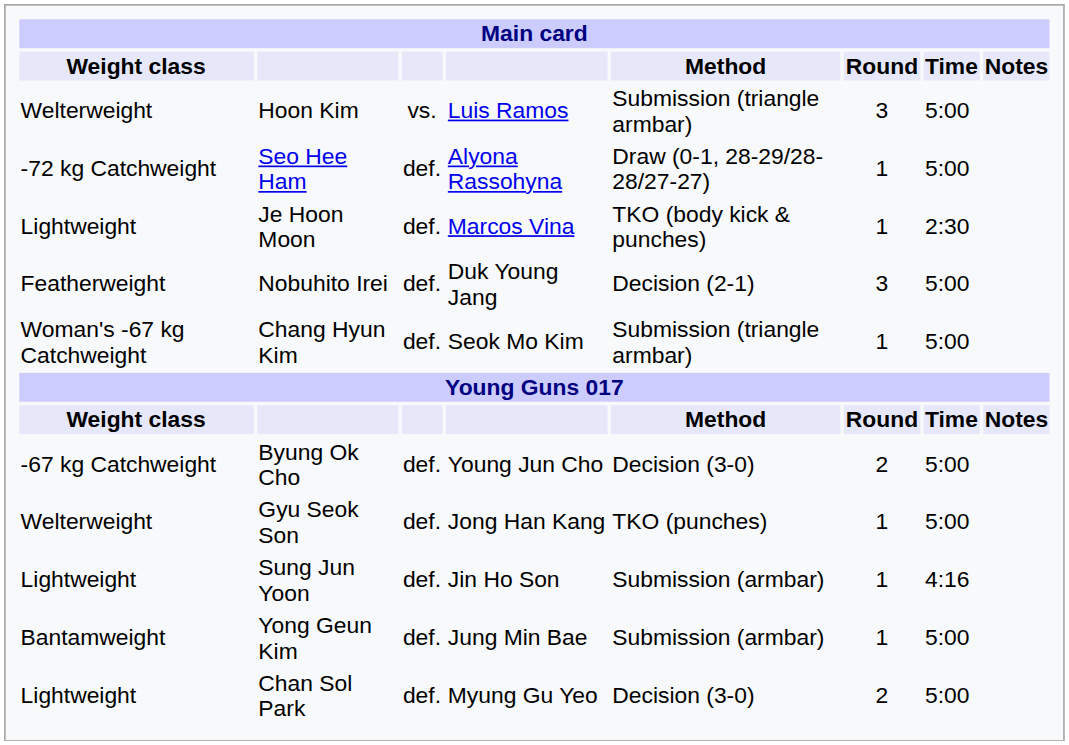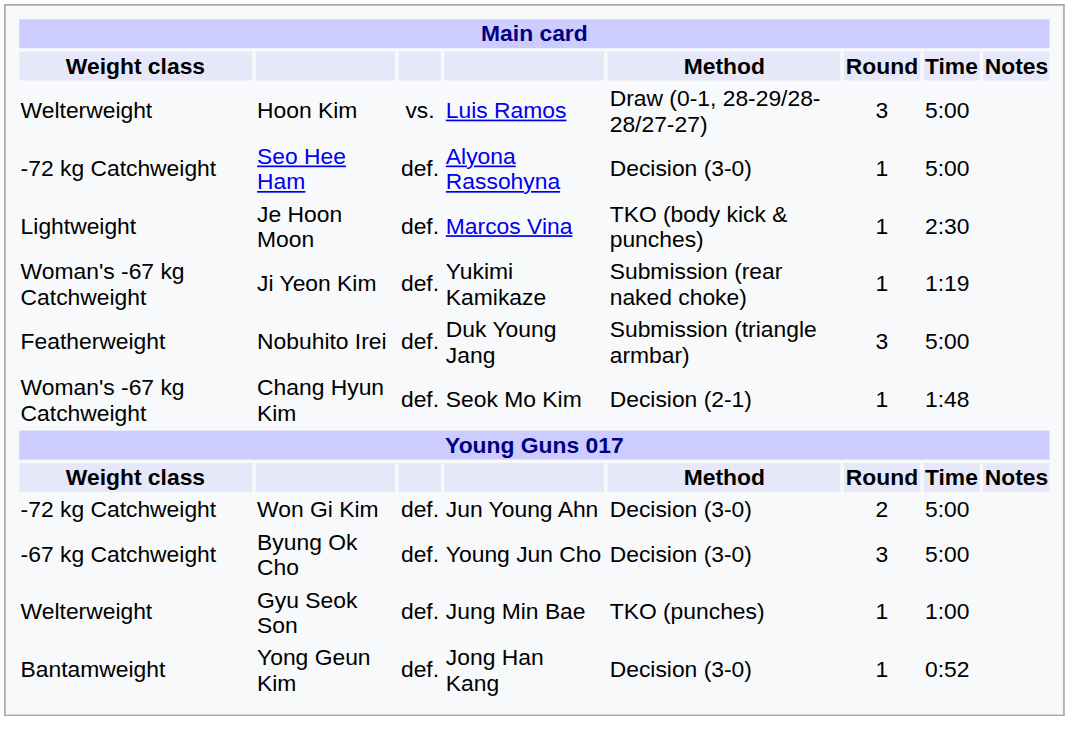 <table style="font-size: 84%; border: 1px solid darkgray; padding: 0.43em; background-color: #F8F9FA;">
 <tr>
 <th colspan="8" style="background-color: #ccf; color: #000080; text-align: center;">Main card</th>
 </tr>
 <tr>
 <th colspan="1" style="background-color: #E6E8FA; color: #000000; text-align: center;">Weight class</th>
 <th colspan="1" style="background-color: #E6E8FA; color: #000000; text-align: center;"></th>
 <th colspan="1" style="background-color: #E6E8FA; color: #000000; text-align: center;"></th>
 <th colspan="1" style="background-color: #E6E8FA; color: #000000; text-align: center;"></th>
 <th colspan="1" style="background-color: #E6E8FA; color: #000000; text-align: center;">Method</th>
 <th colspan="1" style="background-color: #E6E8FA; color: #000000; text-align: center;">Round</th>
 <th colspan="1" style="background-color: #E6E8FA; color: #000000; text-align: center;">Time</th>
 <th colspan="1" style="background-color: #E6E8FA; color: #000000; text-align: center;">Notes</th>
 </tr>
 <tr>
 <td>Welterweight</td>
 <td> Hoon Kim</td>
 <td align="center">vs.</td>
 <td> <a href='#'>Luis Ramos</a></td>
-<td>Submission (triangle armbar)</td>
+<td>Draw (0-1, 28-29/28-28/27-27)</td>
 <td align="center">3</td>
 <td>5:00</td>
 <td></td>
 </tr>
 <tr>
 <td>-72 kg Catchweight</td>
 <td> <a href='#'>Seo Hee Ham</a></td>
 <td>def.</td>
 <td> <a href='#'>Alyona Rassohyna</a></td>
-<td>Draw (0-1, 28-29/28-28/27-27)</td>
+<td>Decision (3-0)</td>
 <td align="center">1</td>
 <td>5:00</td>
 <td></td>
 </tr>
 <tr>
 <td>Lightweight</td>
 <td> Je Hoon Moon</td>
 <td>def.</td>
 <td> <a href='#'>Marcos Vina</a></td>
 <td>TKO (body kick & punches)</td>
 <td align="center">1</td>
 <td>2:30</td>
 <td></td>
 </tr>
 <tr>
+<td>Woman's -67 kg Catchweight</td>
+<td> Ji Yeon Kim</td>
+<td>def.</td>
+<td> Yukimi Kamikaze</td>
+<td>Submission (rear naked choke)</td>
+<td align="center">1</td>
+<td>1:19</td>
+<td></td>
+</tr>
+<tr>
 <td>Featherweight</td>
 <td> Nobuhito Irei</td>
 <td>def.</td>
 <td> Duk Young Jang</td>
-<td>Decision (2-1)</td>
+<td>Submission (triangle armbar)</td>
 <td align="center">3</td>
 <td>5:00</td>
 <td></td>
 </tr>
 <tr>
 <td>Woman's -67 kg Catchweight</td>
 <td> Chang Hyun Kim</td>
 <td>def.</td>
 <td> Seok Mo Kim</td>
-<td>Submission (triangle armbar)</td>
+<td>Decision (2-1)</td>
 <td align="center">1</td>
-<td>5:00</td>
+<td>1:48</td>
 <td></td>
 </tr>
 <tr>
 <th colspan="8" style="background-color: #ccf; color: #000080; text-align: center;">Young Guns 017</th>
 </tr>
 <tr>
 <th colspan="1" style="background-color: #E6E8FA; color: #000000; text-align: center;">Weight class</th>
 <th colspan="1" style="background-color: #E6E8FA; color: #000000; text-align: center;"></th>
 <th colspan="1" style="background-color: #E6E8FA; color: #000000; text-align: center;"></th>
 <th colspan="1" style="background-color: #E6E8FA; color: #000000; text-align: center;"></th>
 <th colspan="1" style="background-color: #E6E8FA; color: #000000; text-align: center;">Method</th>
 <th colspan="1" style="background-color: #E6E8FA; color: #000000; text-align: center;">Round</th>
 <th colspan="1" style="background-color: #E6E8FA; color: #000000; text-align: center;">Time</th>
 <th colspan="1" style="background-color: #E6E8FA; color: #000000; text-align: center;">Notes</th>
 </tr>
 <tr>
+<td>-72 kg Catchweight</td>
+<td> Won Gi Kim</td>
+<td>def.</td>
+<td> Jun Young Ahn</td>
+<td>Decision (3-0)</td>
+<td align="center">2</td>
+<td>5:00</td>
+<td></td>
+</tr>
+<tr>
 <td>-67 kg Catchweight</td>
 <td> Byung Ok Cho</td>
 <td>def.</td>
 <td> Young Jun Cho</td>
 <td>Decision (3-0)</td>
-<td align="center">2</td>
+<td align="center">3</td>
 <td>5:00</td>
 <td></td>
 </tr>
 <tr>
 <td>Welterweight</td>
 <td> Gyu Seok Son</td>
 <td>def.</td>
-<td> Jong Han Kang</td>
+<td> Jung Min Bae</td>
 <td>TKO (punches)</td>
 <td align="center">1</td>
-<td>5:00</td>
-<td></td>
-</tr>
-<tr>
-<td>Lightweight</td>
-<td> Sung Jun Yoon</td>
-<td>def.</td>
-<td> Jin Ho Son</td>
-<td>Submission (armbar)</td>
-<td align="center">1</td>
-<td>4:16</td>
+<td>1:00</td>
 <td></td>
 </tr>
 <tr>
 <td>Bantamweight</td>
 <td> Yong Geun Kim</td>
 <td>def.</td>
-<td> Jung Min Bae</td>
-<td>Submission (armbar)</td>
+<td> Jong Han Kang</td>
+<td>Decision (3-0)</td>
 <td align="center">1</td>
-<td>5:00</td>
-<td></td>
-</tr>
-<tr>
-<td>Lightweight</td>
-<td> Chan Sol Park</td>
-<td>def.</td>
-<td> Myung Gu Yeo</td>
-<td>Decision (3-0)</td>
-<td align="center">2</td>
-<td>5:00</td>
+<td>0:52</td>
 <td></td>
 </tr>
 <tr>
 </tr>
 </table>
